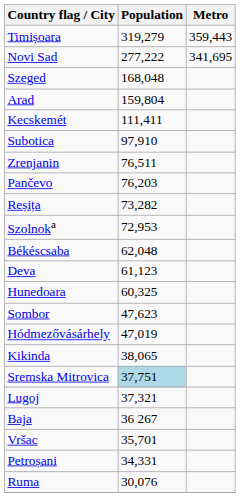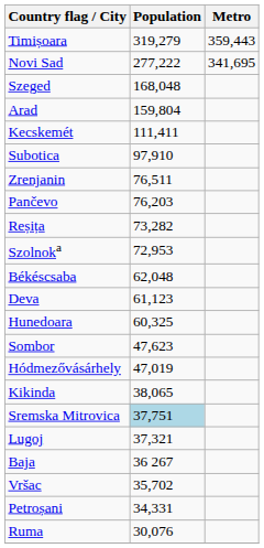 <table class="wikitable sortable">
 <tr>
 <th>Country flag / City</th>
 <th>Population</th>
 <th>Metro</th>
 </tr>
 <tr>
 <td> <a href='#'>Timișoara</a></td>
 <td>319,279</td>
 <td>359,443</td>
 </tr>
 <tr>
 <td>  <a href='#'>Novi Sad</a></td>
 <td>277,222</td>
 <td>341,695</td>
 </tr>
 <tr>
 <td> <a href='#'>Szeged</a></td>
 <td>168,048</td>
 <td></td>
 </tr>
 <tr>
 <td> <a href='#'>Arad</a></td>
 <td>159,804</td>
 <td></td>
 </tr>
 <tr>
 <td> <a href='#'>Kecskemét</a></td>
 <td>111,411</td>
 <td></td>
 </tr>
 <tr>
 <td>  <a href='#'>Subotica</a></td>
 <td>97,910</td>
 <td></td>
 </tr>
 <tr>
 <td>  <a href='#'>Zrenjanin</a></td>
 <td>76,511</td>
 <td></td>
 </tr>
 <tr>
 <td>  <a href='#'>Pančevo</a></td>
 <td>76,203</td>
 <td></td>
 </tr>
 <tr>
 <td> <a href='#'>Reșița</a></td>
 <td>73,282</td>
 <td></td>
 </tr>
 <tr>
 <td> <a href='#'>Szolnok</a><sup>a</sup></td>
 <td>72,953</td>
 <td></td>
 </tr>
 <tr>
 <td> <a href='#'>Békéscsaba</a></td>
 <td>62,048</td>
 <td></td>
 </tr>
 <tr>
 <td> <a href='#'>Deva</a></td>
 <td>61,123</td>
 <td></td>
 </tr>
 <tr>
 <td> <a href='#'>Hunedoara</a></td>
 <td>60,325</td>
 <td></td>
 </tr>
 <tr>
 <td>  <a href='#'>Sombor</a></td>
 <td>47,623</td>
 <td></td>
 </tr>
 <tr>
 <td> <a href='#'>Hódmezővásárhely</a></td>
 <td>47,019</td>
 <td></td>
 </tr>
 <tr>
 <td>  <a href='#'>Kikinda</a></td>
 <td>38,065</td>
 <td></td>
 </tr>
 <tr>
 <td>  <a href='#'>Sremska Mitrovica</a></td>
 <td style="background: lightblue;">37,751</td>
 <td></td>
 </tr>
 <tr>
 <td> <a href='#'>Lugoj</a></td>
 <td>37,321</td>
 <td></td>
 </tr>
 <tr>
 <td> <a href='#'>Baja</a></td>
 <td>36 267</td>
 <td></td>
 </tr>
 <tr>
 <td>  <a href='#'>Vršac</a></td>
-<td>35,701</td>
+<td>35,702</td>
 <td></td>
 </tr>
 <tr>
 <td> <a href='#'>Petroșani</a></td>
 <td>34,331</td>
 <td></td>
 </tr>
 <tr>
 <td>  <a href='#'>Ruma</a></td>
 <td>30,076</td>
 <td></td>
 </tr>
 <tr>
 </tr>
 </table>
